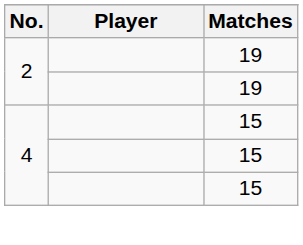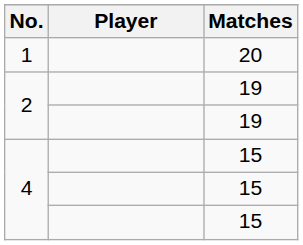 <table class="wikitable sortable" style="text-align:center">
 <tr>
 </tr>
 <tr>
 <th width=25>No.</th>
 <th width=110>Player</th>
 <th width=45>Matches</th>
+</tr>
+<tr>
+<td>1</td>
+<td></td>
+<td>20</td>
 </tr>
 <tr>
 <td rowspan=2>2</td>
 <td></td>
 <td>19</td>
 </tr>
 <tr>
 <td></td>
 <td>19</td>
 </tr>
 <tr>
 <td rowspan=3>4</td>
 <td></td>
 <td>15</td>
 </tr>
 <tr>
 <td></td>
 <td>15</td>
 </tr>
 <tr>
 <td></td>
 <td>15</td>
 </tr>
 </table>
